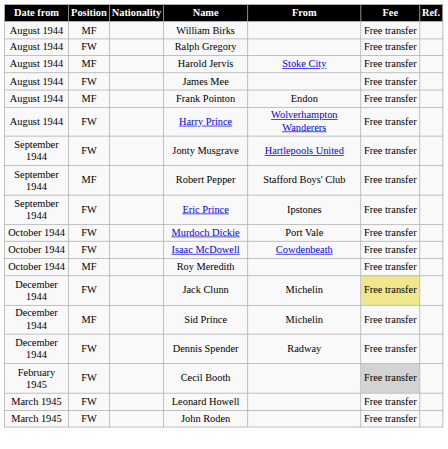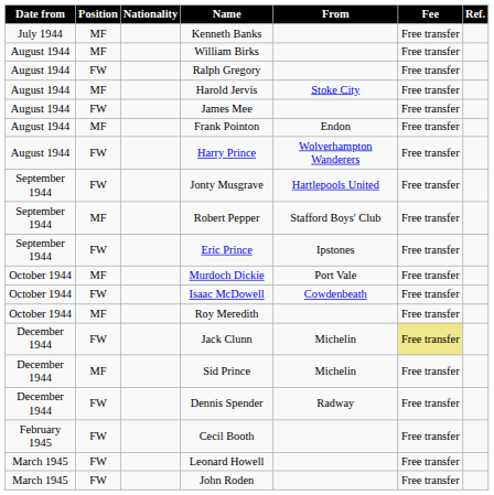 <table class="wikitable" style="text-align:center; font-size:90%; ">
 <tr>
 <th style="background:#000000; color:white; width:100px;">Date from</th>
 <th style="background:#000000; color:white; width:50px;">Position</th>
 <th style="background:#000000; color:white; width:50px;">Nationality</th>
 <th style="background:#000000; color:white; width:150px;">Name</th>
 <th style="background:#000000; color:white; width:200px;">From</th>
 <th style="background:#000000; color:white; width:100px;">Fee</th>
 <th style="background:#000000; color:white; width:25px;">Ref.</th>
+</tr>
+<tr>
+<td>July 1944</td>
+<td>MF</td>
+<td></td>
+<td>Kenneth Banks</td>
+<td></td>
+<td>Free transfer</td>
+<td></td>
 </tr>
 <tr>
 <td>August 1944</td>
 <td>MF</td>
 <td></td>
 <td>William Birks</td>
 <td></td>
 <td>Free transfer</td>
 <td></td>
 </tr>
 <tr>
 <td>August 1944</td>
 <td>FW</td>
 <td></td>
 <td>Ralph Gregory</td>
 <td></td>
 <td>Free transfer</td>
 <td></td>
 </tr>
 <tr>
 <td>August 1944</td>
 <td>MF</td>
 <td></td>
 <td>Harold Jervis</td>
 <td><a href='#'>Stoke City</a></td>
 <td>Free transfer</td>
 <td></td>
 </tr>
 <tr>
 <td>August 1944</td>
 <td>FW</td>
 <td></td>
 <td>James Mee</td>
 <td></td>
 <td>Free transfer</td>
 <td></td>
 </tr>
 <tr>
 <td>August 1944</td>
 <td>MF</td>
 <td></td>
 <td>Frank Pointon</td>
 <td>Endon</td>
 <td>Free transfer</td>
 <td></td>
 </tr>
 <tr>
 <td>August 1944</td>
 <td>FW</td>
 <td></td>
 <td><a href='#'>Harry Prince</a></td>
 <td><a href='#'>Wolverhampton Wanderers</a></td>
 <td>Free transfer</td>
 <td></td>
 </tr>
 <tr>
 <td>September 1944</td>
 <td>FW</td>
 <td></td>
 <td>Jonty Musgrave</td>
 <td><a href='#'>Hartlepools United</a></td>
 <td>Free transfer</td>
 <td></td>
 </tr>
 <tr>
 <td>September 1944</td>
 <td>MF</td>
 <td></td>
 <td>Robert Pepper</td>
 <td>Stafford Boys' Club</td>
 <td>Free transfer</td>
 <td></td>
 </tr>
 <tr>
 <td>September 1944</td>
 <td>FW</td>
 <td></td>
 <td><a href='#'>Eric Prince</a></td>
 <td>Ipstones</td>
 <td>Free transfer</td>
 <td></td>
 </tr>
 <tr>
 <td>October 1944</td>
-<td>FW</td>
+<td>MF</td>
 <td></td>
 <td><a href='#'>Murdoch Dickie</a></td>
 <td>Port Vale</td>
 <td>Free transfer</td>
 <td></td>
 </tr>
 <tr>
 <td>October 1944</td>
 <td>FW</td>
 <td></td>
 <td><a href='#'>Isaac McDowell</a></td>
 <td> <a href='#'>Cowdenbeath</a></td>
 <td>Free transfer</td>
 <td></td>
 </tr>
 <tr>
 <td>October 1944</td>
 <td>MF</td>
 <td></td>
 <td>Roy Meredith</td>
 <td></td>
 <td>Free transfer</td>
 <td></td>
 </tr>
 <tr>
 <td>December 1944</td>
 <td>FW</td>
 <td></td>
 <td>Jack Clunn</td>
 <td>Michelin</td>
 <td style="background: khaki;">Free transfer</td>
 <td></td>
 </tr>
 <tr>
 <td>December 1944</td>
 <td>MF</td>
 <td></td>
 <td>Sid Prince</td>
 <td>Michelin</td>
 <td>Free transfer</td>
 <td></td>
 </tr>
 <tr>
 <td>December 1944</td>
 <td>FW</td>
 <td></td>
 <td>Dennis Spender</td>
 <td>Radway</td>
 <td>Free transfer</td>
 <td></td>
 </tr>
 <tr>
 <td>February 1945</td>
 <td>FW</td>
 <td></td>
 <td>Cecil Booth</td>
 <td></td>
-<td style="background: lightgrey;">Free transfer</td>
+<td>Free transfer</td>
 <td></td>
 </tr>
 <tr>
 <td>March 1945</td>
 <td>FW</td>
 <td></td>
 <td>Leonard Howell</td>
 <td></td>
 <td>Free transfer</td>
 <td></td>
 </tr>
 <tr>
 <td>March 1945</td>
 <td>FW</td>
 <td></td>
 <td>John Roden</td>
 <td></td>
 <td>Free transfer</td>
 <td></td>
 </tr>
 </table>
